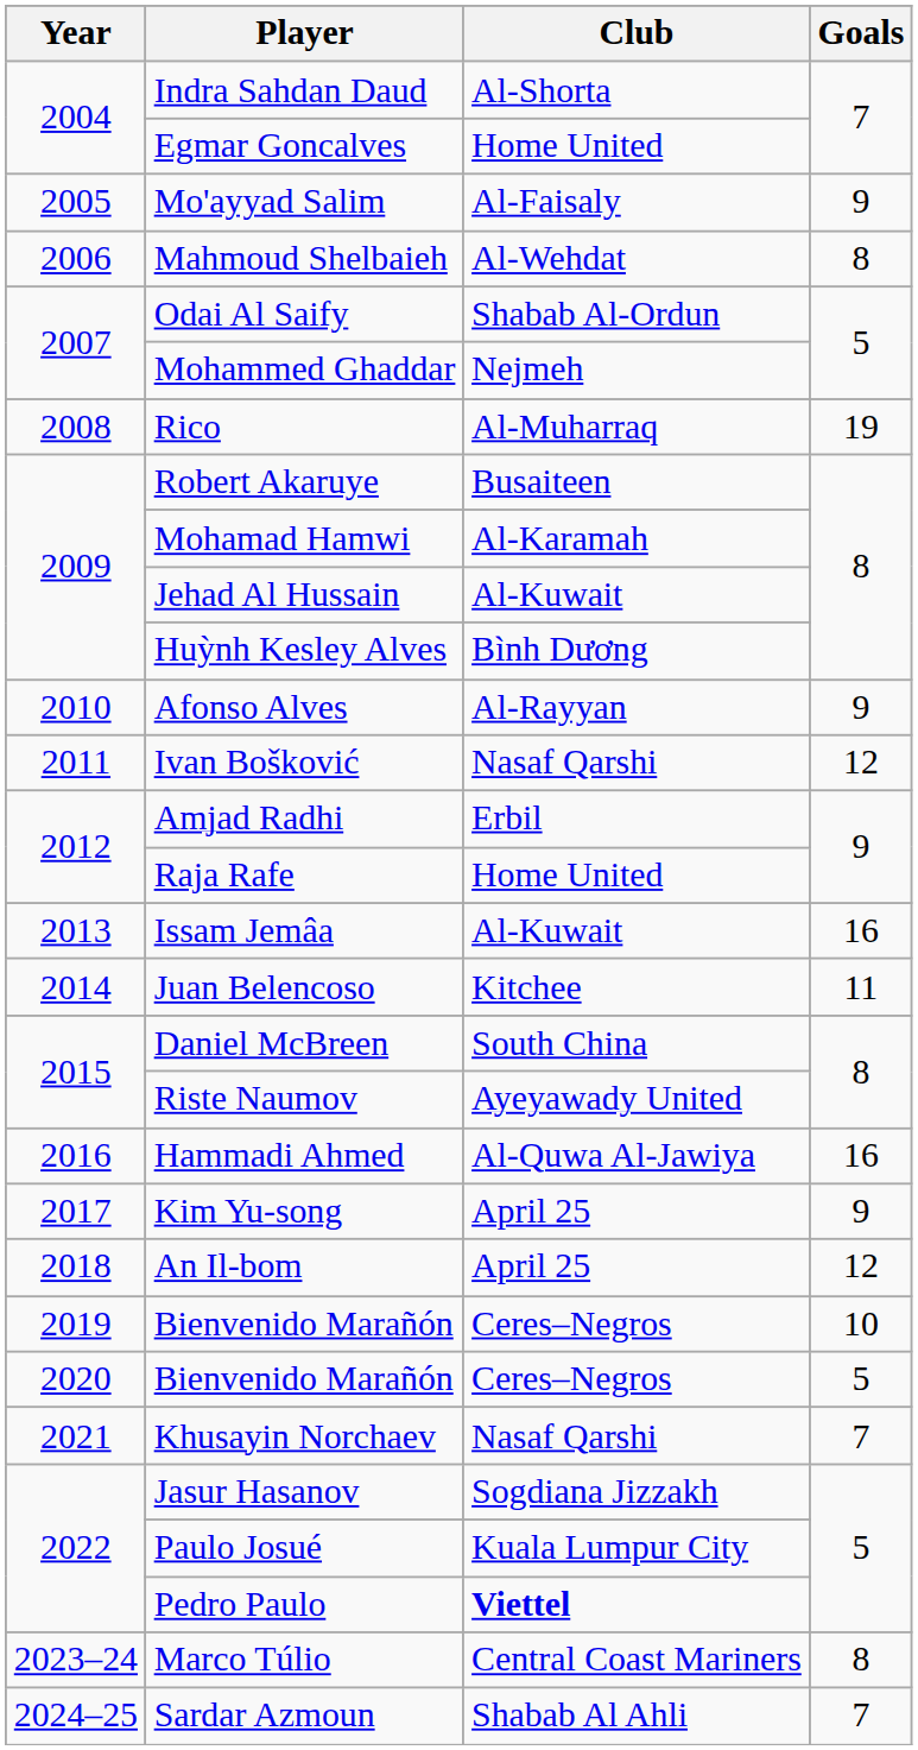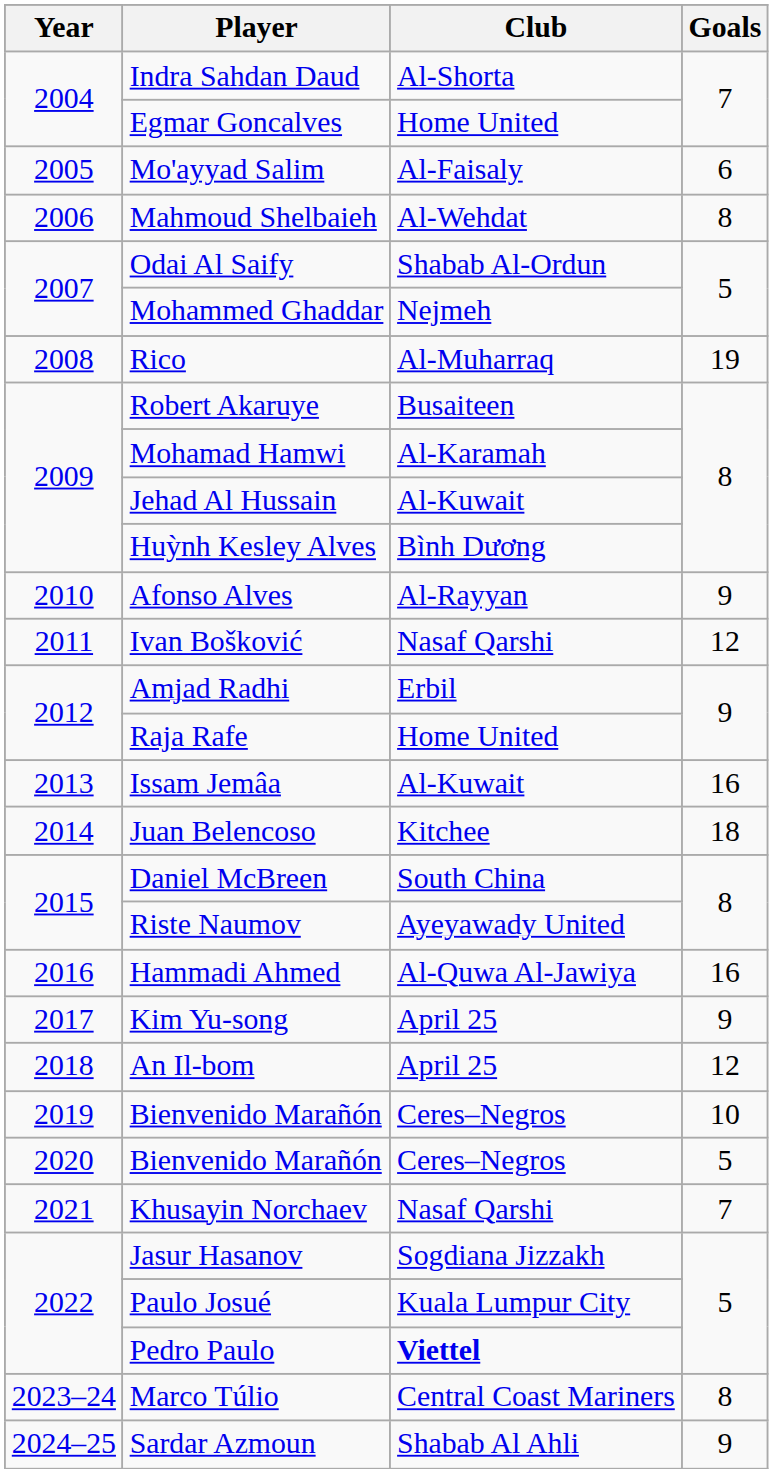 <table class="wikitable">
 <tr>
 <th>Year</th>
 <th>Player</th>
 <th>Club</th>
 <th>Goals</th>
 </tr>
 <tr>
 <td rowspan=2 align=center><a href='#'>2004</a></td>
 <td> <a href='#'>Indra Sahdan Daud</a></td>
 <td> <a href='#'>Al-Shorta</a></td>
 <td rowspan=2 align=center>7</td>
 </tr>
 <tr>
 <td> <a href='#'>Egmar Goncalves</a></td>
 <td> <a href='#'>Home United</a></td>
 </tr>
 <tr>
 <td align=center><a href='#'>2005</a></td>
 <td> <a href='#'>Mo'ayyad Salim</a></td>
 <td> <a href='#'>Al-Faisaly</a></td>
-<td align=center>9</td>
+<td align=center>6</td>
 </tr>
 <tr>
 <td align=center><a href='#'>2006</a></td>
 <td> <a href='#'>Mahmoud Shelbaieh</a></td>
 <td> <a href='#'>Al-Wehdat</a></td>
 <td align=center>8</td>
 </tr>
 <tr>
 <td rowspan=2 align=center><a href='#'>2007</a></td>
 <td> <a href='#'>Odai Al Saify</a></td>
 <td> <a href='#'>Shabab Al-Ordun</a></td>
 <td rowspan=2 align=center>5</td>
 </tr>
 <tr>
 <td> <a href='#'>Mohammed Ghaddar</a></td>
 <td> <a href='#'>Nejmeh</a></td>
 </tr>
 <tr>
 <td align=center><a href='#'>2008</a></td>
 <td> <a href='#'>Rico</a></td>
 <td> <a href='#'>Al-Muharraq</a></td>
 <td align=center>19</td>
 </tr>
 <tr>
 <td rowspan=4 align=center><a href='#'>2009</a></td>
 <td> <a href='#'>Robert Akaruye</a></td>
 <td> <a href='#'>Busaiteen</a></td>
 <td rowspan=4 align=center>8</td>
 </tr>
 <tr>
 <td> <a href='#'>Mohamad Hamwi</a></td>
 <td> <a href='#'>Al-Karamah</a></td>
 </tr>
 <tr>
 <td> <a href='#'>Jehad Al Hussain</a></td>
 <td> <a href='#'>Al-Kuwait</a></td>
 </tr>
 <tr>
 <td> <a href='#'>Huỳnh Kesley Alves</a></td>
 <td> <a href='#'>Bình Dương</a></td>
 </tr>
 <tr>
 <td align=center><a href='#'>2010</a></td>
 <td> <a href='#'>Afonso Alves</a></td>
 <td> <a href='#'>Al-Rayyan</a></td>
 <td align=center>9</td>
 </tr>
 <tr>
 <td align=center><a href='#'>2011</a></td>
 <td> <a href='#'>Ivan Bošković</a></td>
 <td> <a href='#'>Nasaf Qarshi</a></td>
 <td align=center>12</td>
 </tr>
 <tr>
 <td rowspan=2 align=center><a href='#'>2012</a></td>
 <td> <a href='#'>Amjad Radhi</a></td>
 <td> <a href='#'>Erbil</a></td>
 <td rowspan=2 align=center>9</td>
 </tr>
 <tr>
 <td> <a href='#'>Raja Rafe</a></td>
 <td> <a href='#'>Home United</a></td>
 </tr>
 <tr>
 <td align=center><a href='#'>2013</a></td>
 <td> <a href='#'>Issam Jemâa</a></td>
 <td> <a href='#'>Al-Kuwait</a></td>
 <td align=center>16</td>
 </tr>
 <tr>
 <td align=center><a href='#'>2014</a></td>
 <td> <a href='#'>Juan Belencoso</a></td>
 <td> <a href='#'>Kitchee</a></td>
-<td align=center>11</td>
+<td align=center>18</td>
 </tr>
 <tr>
 <td rowspan=2 align=center><a href='#'>2015</a></td>
 <td> <a href='#'>Daniel McBreen</a></td>
 <td> <a href='#'>South China</a></td>
 <td rowspan=2 align=center>8</td>
 </tr>
 <tr>
 <td> <a href='#'>Riste Naumov</a></td>
 <td> <a href='#'>Ayeyawady United</a></td>
 </tr>
 <tr>
 <td align=center><a href='#'>2016</a></td>
 <td> <a href='#'>Hammadi Ahmed</a></td>
 <td> <a href='#'>Al-Quwa Al-Jawiya</a></td>
 <td align=center>16</td>
 </tr>
 <tr>
 <td align=center><a href='#'>2017</a></td>
 <td> <a href='#'>Kim Yu-song</a></td>
 <td> <a href='#'>April 25</a></td>
 <td align=center>9</td>
 </tr>
 <tr>
 <td align=center><a href='#'>2018</a></td>
 <td> <a href='#'>An Il-bom</a></td>
 <td> <a href='#'>April 25</a></td>
 <td align=center>12</td>
 </tr>
 <tr>
 <td align=center><a href='#'>2019</a></td>
 <td> <a href='#'>Bienvenido Marañón</a></td>
 <td> <a href='#'>Ceres–Negros</a></td>
 <td align=center>10</td>
 </tr>
 <tr>
 <td align=center><a href='#'>2020</a></td>
 <td> <a href='#'>Bienvenido Marañón</a></td>
 <td> <a href='#'>Ceres–Negros</a></td>
 <td align=center>5</td>
 </tr>
 <tr>
 <td align=center><a href='#'>2021</a></td>
 <td> <a href='#'>Khusayin Norchaev</a></td>
 <td> <a href='#'>Nasaf Qarshi</a></td>
 <td align=center>7</td>
 </tr>
 <tr>
 <td rowspan=3 align=center><a href='#'>2022</a></td>
 <td> <a href='#'>Jasur Hasanov</a></td>
 <td> <a href='#'>Sogdiana Jizzakh</a></td>
 <td rowspan=3 align=center>5</td>
 </tr>
 <tr>
 <td> <a href='#'>Paulo Josué</a></td>
 <td> <a href='#'>Kuala Lumpur City</a></td>
 </tr>
 <tr>
 <td> <a href='#'>Pedro Paulo</a></td>
 <td><strong> <a href='#'>Viettel</a></strong></td>
 </tr>
 <tr>
 <td align=center><a href='#'>2023–24</a></td>
 <td> <a href='#'>Marco Túlio</a></td>
 <td> <a href='#'>Central Coast Mariners</a></td>
 <td align=center>8</td>
 </tr>
 <tr>
 <td align=center><a href='#'>2024–25</a></td>
 <td> <a href='#'>Sardar Azmoun</a></td>
 <td> <a href='#'>Shabab Al Ahli</a></td>
-<td align=center>7</td>
+<td align=center>9</td>
 </tr>
 </table>
